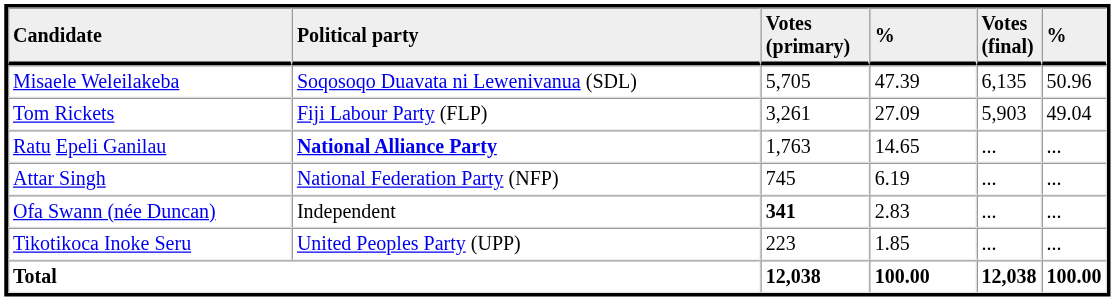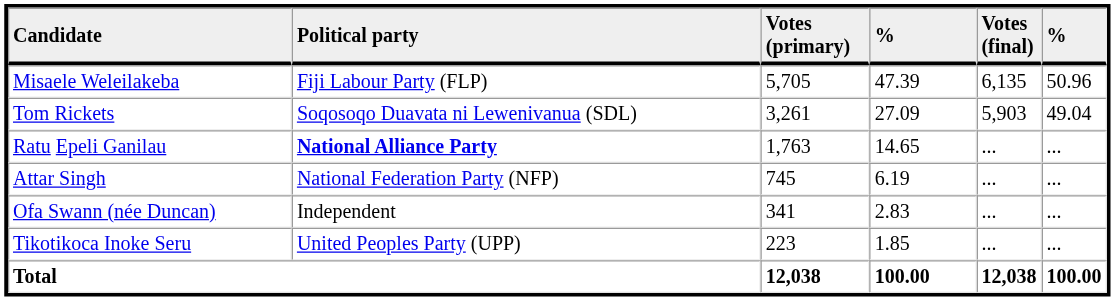 <table table width="70%" border="1" align="center" cellpadding=3 cellspacing=0 style="margin:5px; border:3px solid;">
 <tr>
 <td td width="27%" style="border-bottom:3px solid; background:#efefef;"><strong>Candidate</strong></td>
 <td td width="45%" style="border-bottom:3px solid; background:#efefef;"><strong>Political party</strong></td>
 <td td width="10%" style="border-bottom:3px solid; background:#efefef;"><strong>Votes<br>(primary)</strong></td>
 <td td width="10%" style="border-bottom:3px solid; background:#efefef;"><strong>%</strong></td>
 <td td width="4%" style="border-bottom:3px solid; background:#efefef;"><strong>Votes<br>(final)</strong></td>
 <td td width="4%" style="border-bottom:3px solid; background:#efefef;"><strong>%</strong></td>
 </tr>
 <tr>
 <td><a href='#'>Misaele Weleilakeba</a></td>
-<td><a href='#'>Soqosoqo Duavata ni Lewenivanua</a> (SDL)</td>
+<td><a href='#'>Fiji Labour Party</a> (FLP)</td>
 <td>5,705</td>
 <td>47.39</td>
 <td>6,135</td>
 <td>50.96</td>
 </tr>
 <tr>
 <td><a href='#'>Tom Rickets</a></td>
-<td><a href='#'>Fiji Labour Party</a> (FLP)</td>
+<td><a href='#'>Soqosoqo Duavata ni Lewenivanua</a> (SDL)</td>
 <td>3,261</td>
 <td>27.09</td>
 <td>5,903</td>
 <td>49.04</td>
 </tr>
 <tr>
 <td><a href='#'>Ratu</a> <a href='#'>Epeli Ganilau</a></td>
 <td><strong><a href='#'>National Alliance Party</a></strong></td>
 <td>1,763</td>
 <td>14.65</td>
 <td>...</td>
 <td>...</td>
 </tr>
 <tr>
 <td><a href='#'>Attar Singh</a></td>
 <td><a href='#'>National Federation Party</a> (NFP)</td>
 <td>745</td>
 <td>6.19</td>
 <td>...</td>
 <td>...</td>
 </tr>
 <tr>
 <td><a href='#'>Ofa Swann (née Duncan)</a></td>
 <td>Independent</td>
-<td><strong>341</strong></td>
+<td>341</td>
 <td>2.83</td>
 <td>...</td>
 <td>...</td>
 </tr>
 <tr>
 <td><a href='#'>Tikotikoca Inoke Seru</a></td>
 <td><a href='#'>United Peoples Party</a> (UPP)</td>
 <td>223</td>
 <td>1.85</td>
 <td>...</td>
 <td>...</td>
 </tr>
 <tr>
 <td colspan=2><strong>Total</strong></td>
 <td><strong>12,038</strong></td>
 <td><strong>100.00</strong></td>
 <td><strong>12,038</strong></td>
 <td><strong>100.00</strong></td>
 </tr>
 <tr>
 </tr>
 </table>
